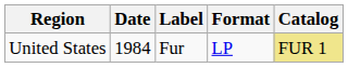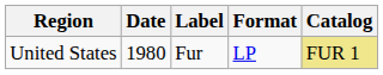 <table class="wikitable">
 <tr>
 <th>Region</th>
 <th>Date</th>
 <th>Label</th>
 <th>Format</th>
 <th>Catalog</th>
 </tr>
 <tr>
 <td>United States</td>
-<td>1984</td>
+<td>1980</td>
 <td>Fur</td>
 <td><a href='#'>LP</a></td>
 <td style="background: khaki;">FUR 1</td>
 </tr>
 </table>
